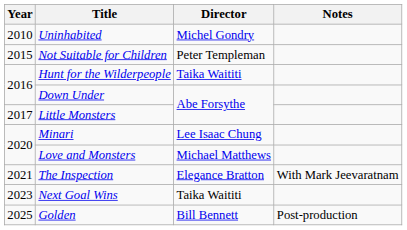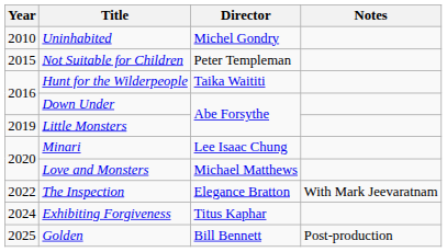 <table class="wikitable">
 <tr>
 <th>Year</th>
 <th>Title</th>
 <th>Director</th>
 <th>Notes</th>
 </tr>
 <tr>
 <td>2010</td>
 <td><em><a href='#'>Uninhabited</a></em></td>
 <td><a href='#'>Michel Gondry</a></td>
 <td></td>
 </tr>
 <tr>
 <td>2015</td>
 <td><em><a href='#'>Not Suitable for Children</a></em></td>
 <td>Peter Templeman</td>
 <td></td>
 </tr>
 <tr>
 <td rowspan=2>2016</td>
 <td><em><a href='#'>Hunt for the Wilderpeople</a></em></td>
 <td><a href='#'>Taika Waititi</a></td>
 <td></td>
 </tr>
 <tr>
 <td><em><a href='#'>Down Under</a></em></td>
 <td rowspan=2><a href='#'>Abe Forsythe</a></td>
 <td></td>
 </tr>
 <tr>
-<td>2017</td>
+<td>2019</td>
 <td><em><a href='#'>Little Monsters</a></em></td>
 <td></td>
 </tr>
 <tr>
 <td rowspan=2>2020</td>
 <td><em><a href='#'>Minari</a></em></td>
 <td><a href='#'>Lee Isaac Chung</a></td>
 <td></td>
 </tr>
 <tr>
 <td><em><a href='#'>Love and Monsters</a></em></td>
 <td><a href='#'>Michael Matthews</a></td>
 <td></td>
 </tr>
 <tr>
-<td>2021</td>
+<td>2022</td>
 <td><em><a href='#'>The Inspection</a></em></td>
 <td><a href='#'>Elegance Bratton</a></td>
 <td>With Mark Jeevaratnam</td>
 </tr>
 <tr>
-<td>2023</td>
-<td><em><a href='#'>Next Goal Wins</a></em></td>
-<td>Taika Waititi</td>
+<td>2024</td>
+<td><em><a href='#'>Exhibiting Forgiveness</a></em></td>
+<td><a href='#'>Titus Kaphar</a></td>
 <td></td>
 </tr>
 <tr>
 <td>2025</td>
 <td><em><a href='#'>Golden</a></em></td>
 <td><a href='#'>Bill Bennett</a></td>
 <td>Post-production</td>
 </tr>
 </table>
